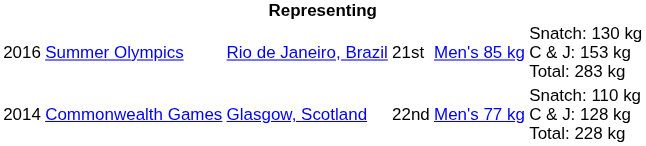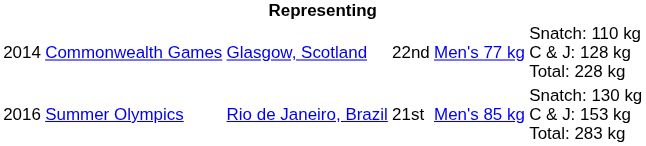 <table>
 <tr>
 <th colspan="6">Representing </th>
+</tr>
+<tr>
+<td>2014</td>
+<td><a href='#'>Commonwealth Games</a></td>
+<td><a href='#'>Glasgow, Scotland</a></td>
+<td>22nd</td>
+<td><a href='#'>Men's 77 kg</a></td>
+<td>Snatch: 110 kg<br>C & J: 128 kg<br>Total: 228 kg</td>
 </tr>
 <tr>
 <td>2016</td>
 <td><a href='#'>Summer Olympics</a></td>
 <td><a href='#'>Rio de Janeiro, Brazil</a></td>
 <td>21st</td>
 <td><a href='#'>Men's 85 kg</a></td>
 <td>Snatch: 130 kg<br>C & J: 153 kg<br>Total: 283 kg</td>
 </tr>
-<tr>
-<td>2014</td>
-<td><a href='#'>Commonwealth Games</a></td>
-<td><a href='#'>Glasgow, Scotland</a></td>
-<td>22nd</td>
-<td><a href='#'>Men's 77 kg</a></td>
-<td>Snatch: 110 kg<br>C & J: 128 kg<br>Total: 228 kg</td>
-</tr>
 </table>
